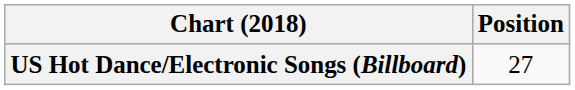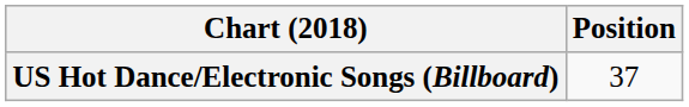 <table class="wikitable plainrowheaders" style="text-align:center">
 <tr>
 <th scope="col">Chart (2018)</th>
 <th scope="col">Position</th>
 </tr>
 <tr>
 <th scope="row">US Hot Dance/Electronic Songs (<em>Billboard</em>)</th>
-<td>27</td>
+<td>37</td>
 </tr>
 </table>
